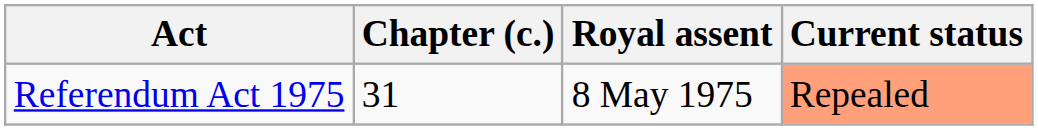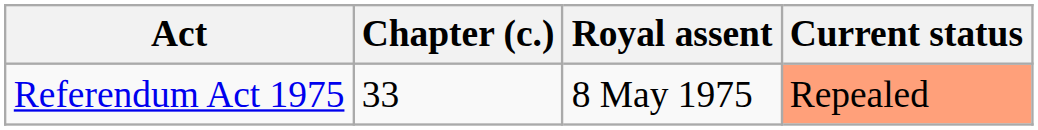 <table class="wikitable sortable">
 <tr>
 <th>Act</th>
 <th>Chapter (c.)</th>
 <th>Royal assent</th>
 <th>Current status</th>
 </tr>
 <tr>
 <td><a href='#'>Referendum Act 1975</a></td>
-<td>31</td>
+<td>33</td>
 <td>8 May 1975</td>
 <td style="background: lightsalmon;">Repealed</td>
 </tr>
 </table>
